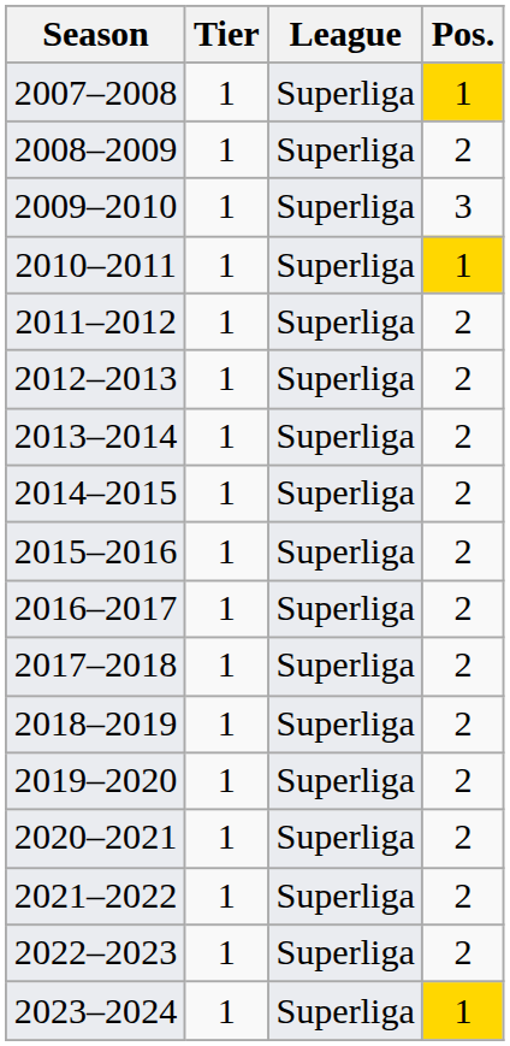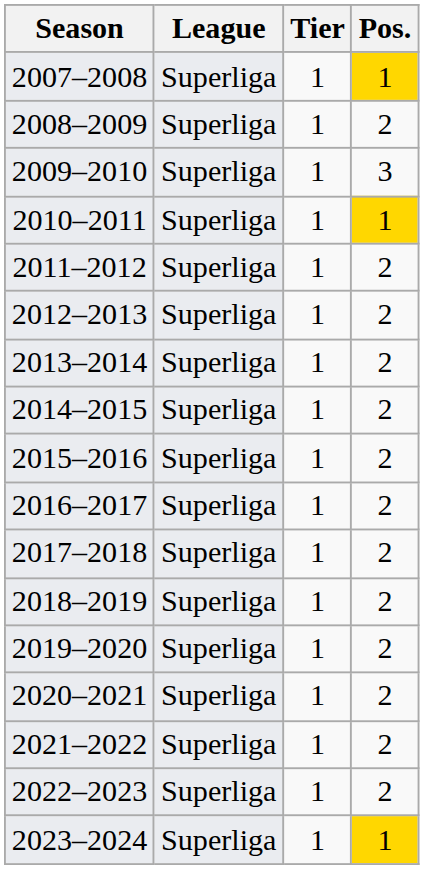 <table class="wikitable" style="font-size:100%; text-align:center">
 <tr>
 <th>Season</th>
+<th>League</th>
 <th>Tier</th>
-<th>League</th>
 <th>Pos.</th>
 </tr>
 <tr>
 <td style="background:#EAECF0">2007–2008</td>
+<td style="background:#EAECF0">Superliga</td>
 <td align="center">1</td>
-<td style="background:#EAECF0">Superliga</td>
 <td align="center" style="background-color:Gold">1</td>
 </tr>
 <tr>
 <td style="background:#EAECF0">2008–2009</td>
+<td style="background:#EAECF0">Superliga</td>
 <td align="center">1</td>
-<td style="background:#EAECF0">Superliga</td>
 <td align="center">2</td>
 </tr>
 <tr>
 <td style="background:#EAECF0">2009–2010</td>
+<td style="background:#EAECF0">Superliga</td>
 <td align="center">1</td>
-<td style="background:#EAECF0">Superliga</td>
 <td align="center">3</td>
 </tr>
 <tr>
 <td style="background:#EAECF0">2010–2011</td>
+<td style="background:#EAECF0">Superliga</td>
 <td align="center">1</td>
-<td style="background:#EAECF0">Superliga</td>
 <td align="center" style="background-color:Gold">1</td>
 </tr>
 <tr>
 <td style="background:#EAECF0">2011–2012</td>
+<td style="background:#EAECF0">Superliga</td>
 <td align="center">1</td>
-<td style="background:#EAECF0">Superliga</td>
 <td align="center">2</td>
 </tr>
 <tr>
 <td style="background:#EAECF0">2012–2013</td>
+<td style="background:#EAECF0">Superliga</td>
 <td align="center">1</td>
-<td style="background:#EAECF0">Superliga</td>
 <td align="center">2</td>
 </tr>
 <tr>
 <td style="background:#EAECF0">2013–2014</td>
+<td style="background:#EAECF0">Superliga</td>
 <td align="center">1</td>
-<td style="background:#EAECF0">Superliga</td>
 <td align="center">2</td>
 </tr>
 <tr>
 <td style="background:#EAECF0">2014–2015</td>
+<td style="background:#EAECF0">Superliga</td>
 <td align="center">1</td>
-<td style="background:#EAECF0">Superliga</td>
 <td align="center">2</td>
 </tr>
 <tr>
 <td style="background:#EAECF0">2015–2016</td>
+<td style="background:#EAECF0">Superliga</td>
 <td align="center">1</td>
-<td style="background:#EAECF0">Superliga</td>
 <td align="center">2</td>
 </tr>
 <tr>
 <td style="background:#EAECF0">2016–2017</td>
+<td style="background:#EAECF0">Superliga</td>
 <td align="center">1</td>
-<td style="background:#EAECF0">Superliga</td>
 <td align="center">2</td>
 </tr>
 <tr>
 <td style="background:#EAECF0">2017–2018</td>
+<td style="background:#EAECF0">Superliga</td>
 <td align="center">1</td>
-<td style="background:#EAECF0">Superliga</td>
 <td align="center">2</td>
 </tr>
 <tr>
 <td style="background:#EAECF0">2018–2019</td>
+<td style="background:#EAECF0">Superliga</td>
 <td align="center">1</td>
-<td style="background:#EAECF0">Superliga</td>
 <td align="center">2</td>
 </tr>
 <tr>
 <td style="background:#EAECF0">2019–2020</td>
+<td style="background:#EAECF0">Superliga</td>
 <td align="center">1</td>
-<td style="background:#EAECF0">Superliga</td>
 <td align="center">2</td>
 </tr>
 <tr>
 <td style="background:#EAECF0">2020–2021</td>
+<td style="background:#EAECF0">Superliga</td>
 <td align="center">1</td>
-<td style="background:#EAECF0">Superliga</td>
 <td align="center">2</td>
 </tr>
 <tr>
 <td style="background:#EAECF0">2021–2022</td>
+<td style="background:#EAECF0">Superliga</td>
 <td align="center">1</td>
-<td style="background:#EAECF0">Superliga</td>
 <td align="center">2</td>
 </tr>
 <tr>
 <td style="background:#EAECF0">2022–2023</td>
+<td style="background:#EAECF0">Superliga</td>
 <td align="center">1</td>
-<td style="background:#EAECF0">Superliga</td>
 <td align="center">2</td>
 </tr>
 <tr>
 <td style="background:#EAECF0">2023–2024</td>
+<td style="background:#EAECF0">Superliga</td>
 <td align="center">1</td>
-<td style="background:#EAECF0">Superliga</td>
 <td align="center" style="background-color:Gold">1</td>
 </tr>
 </table>
